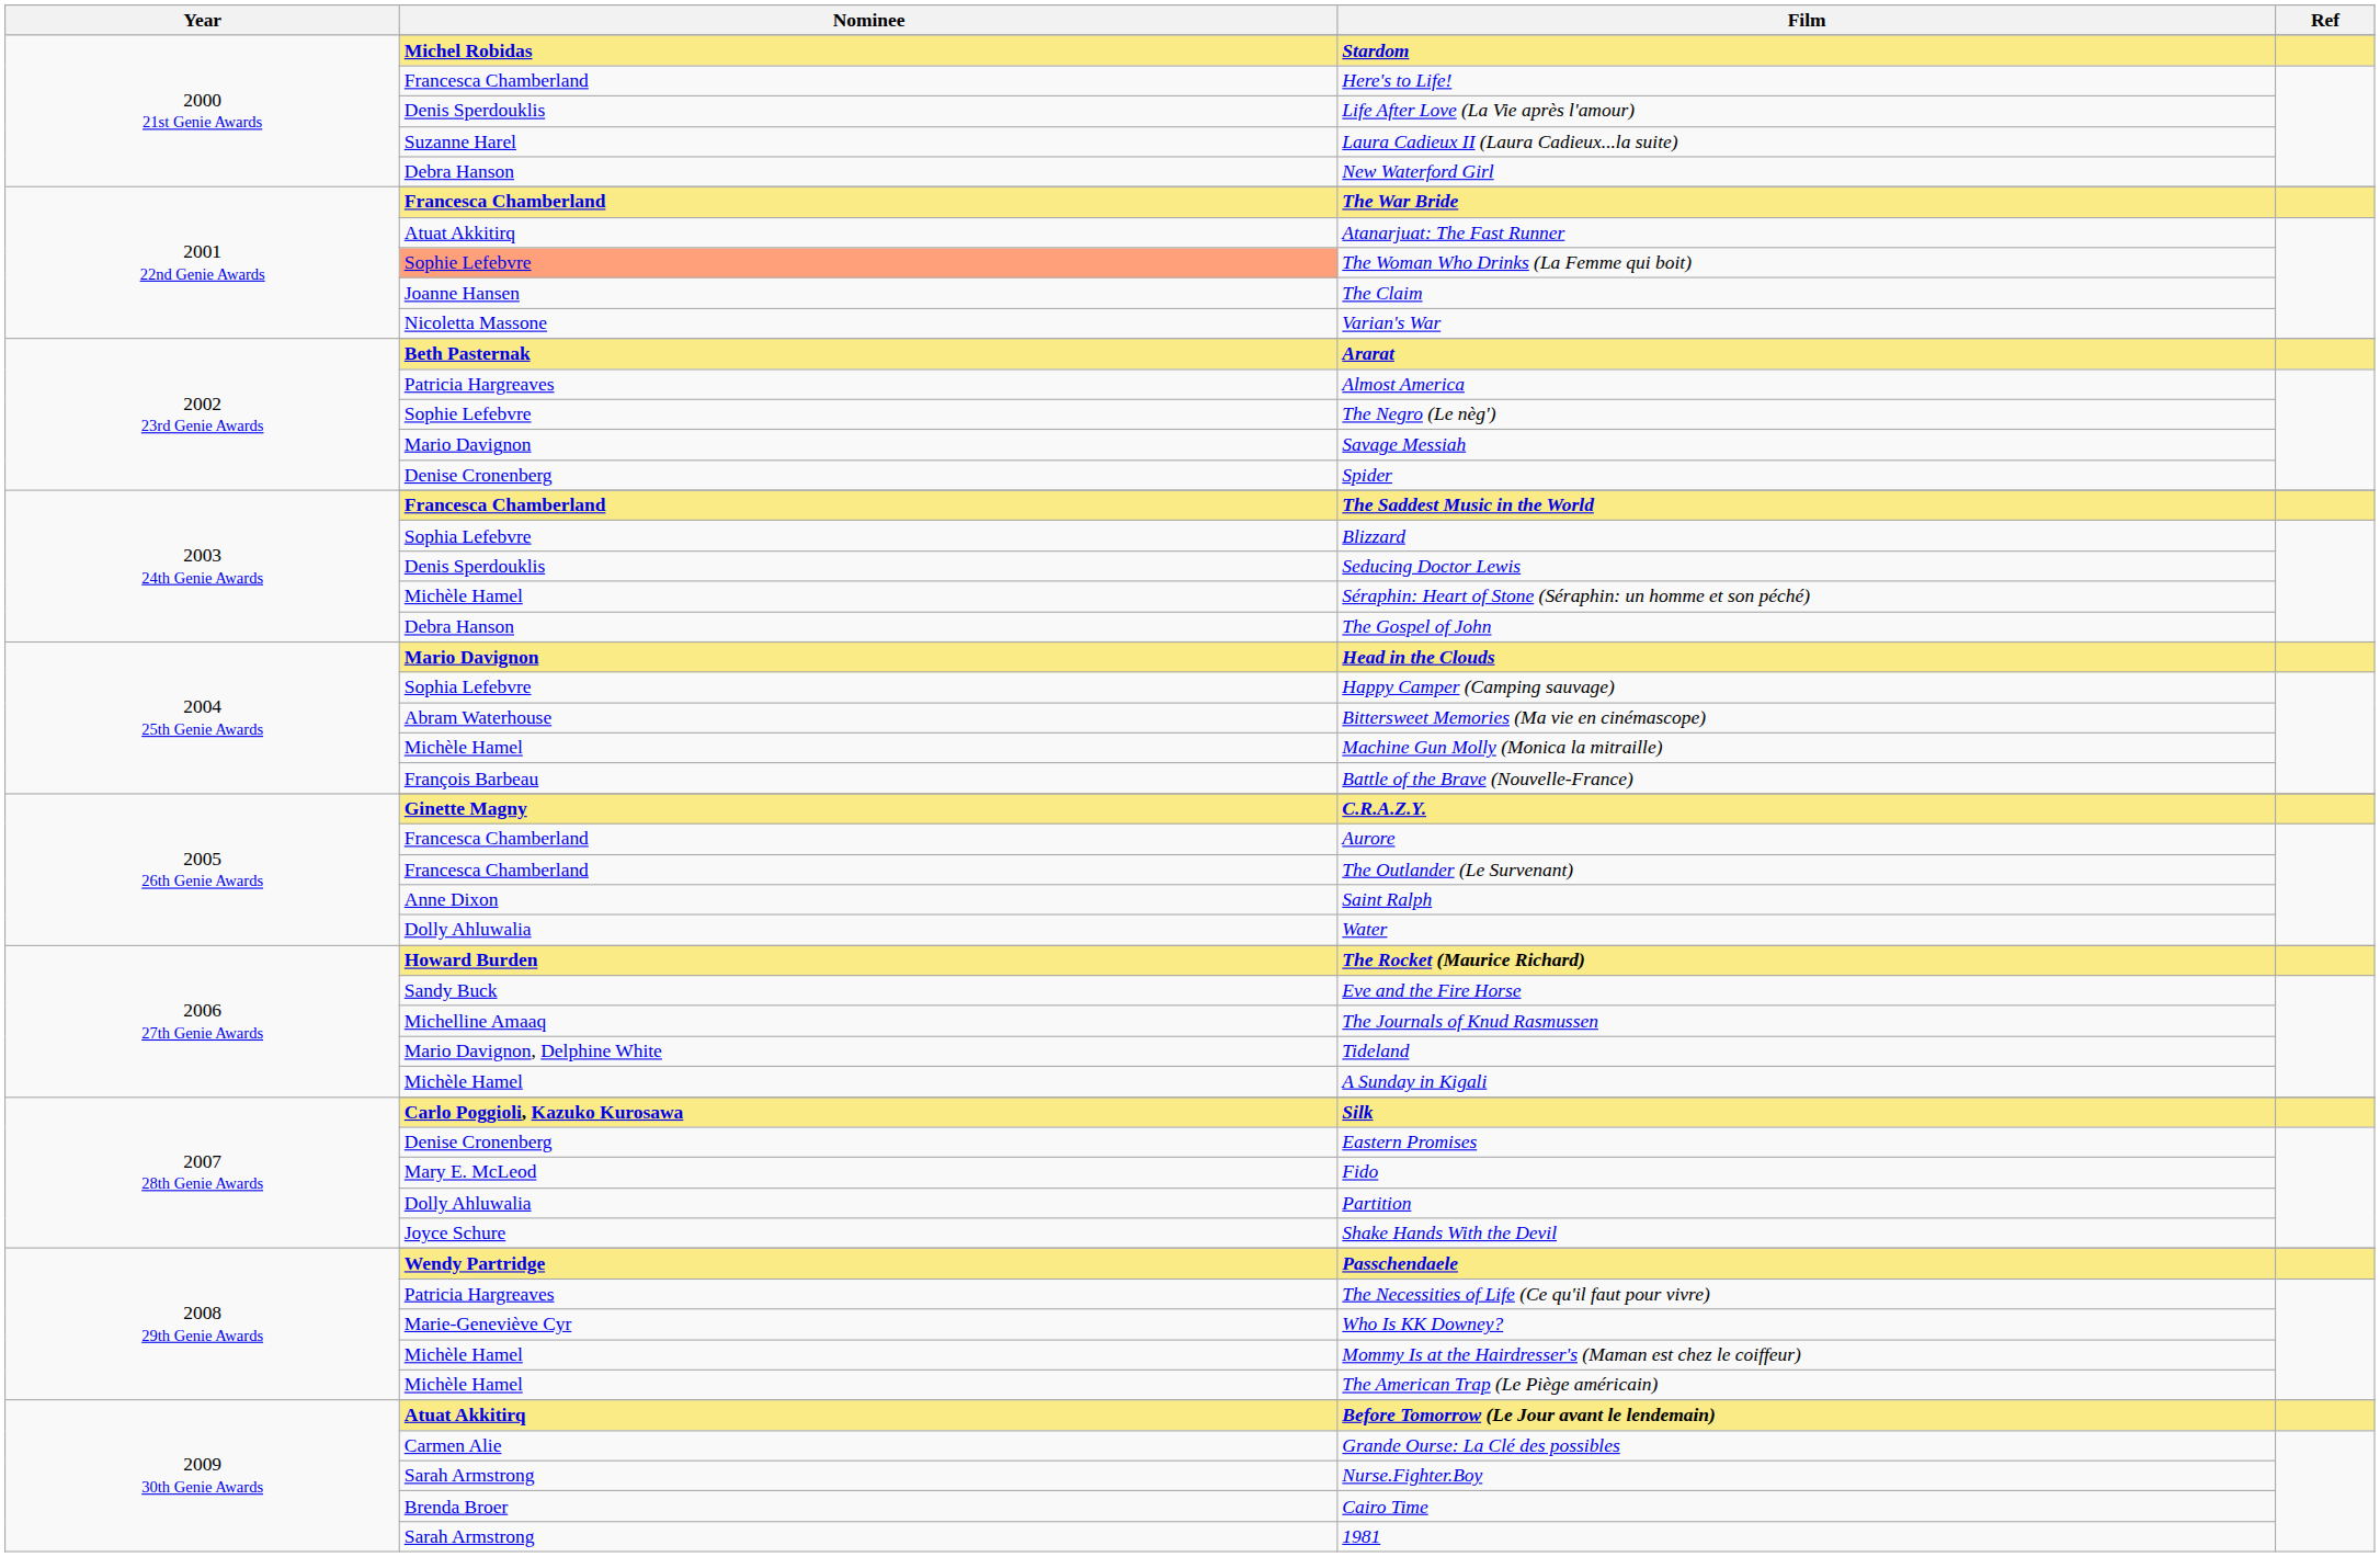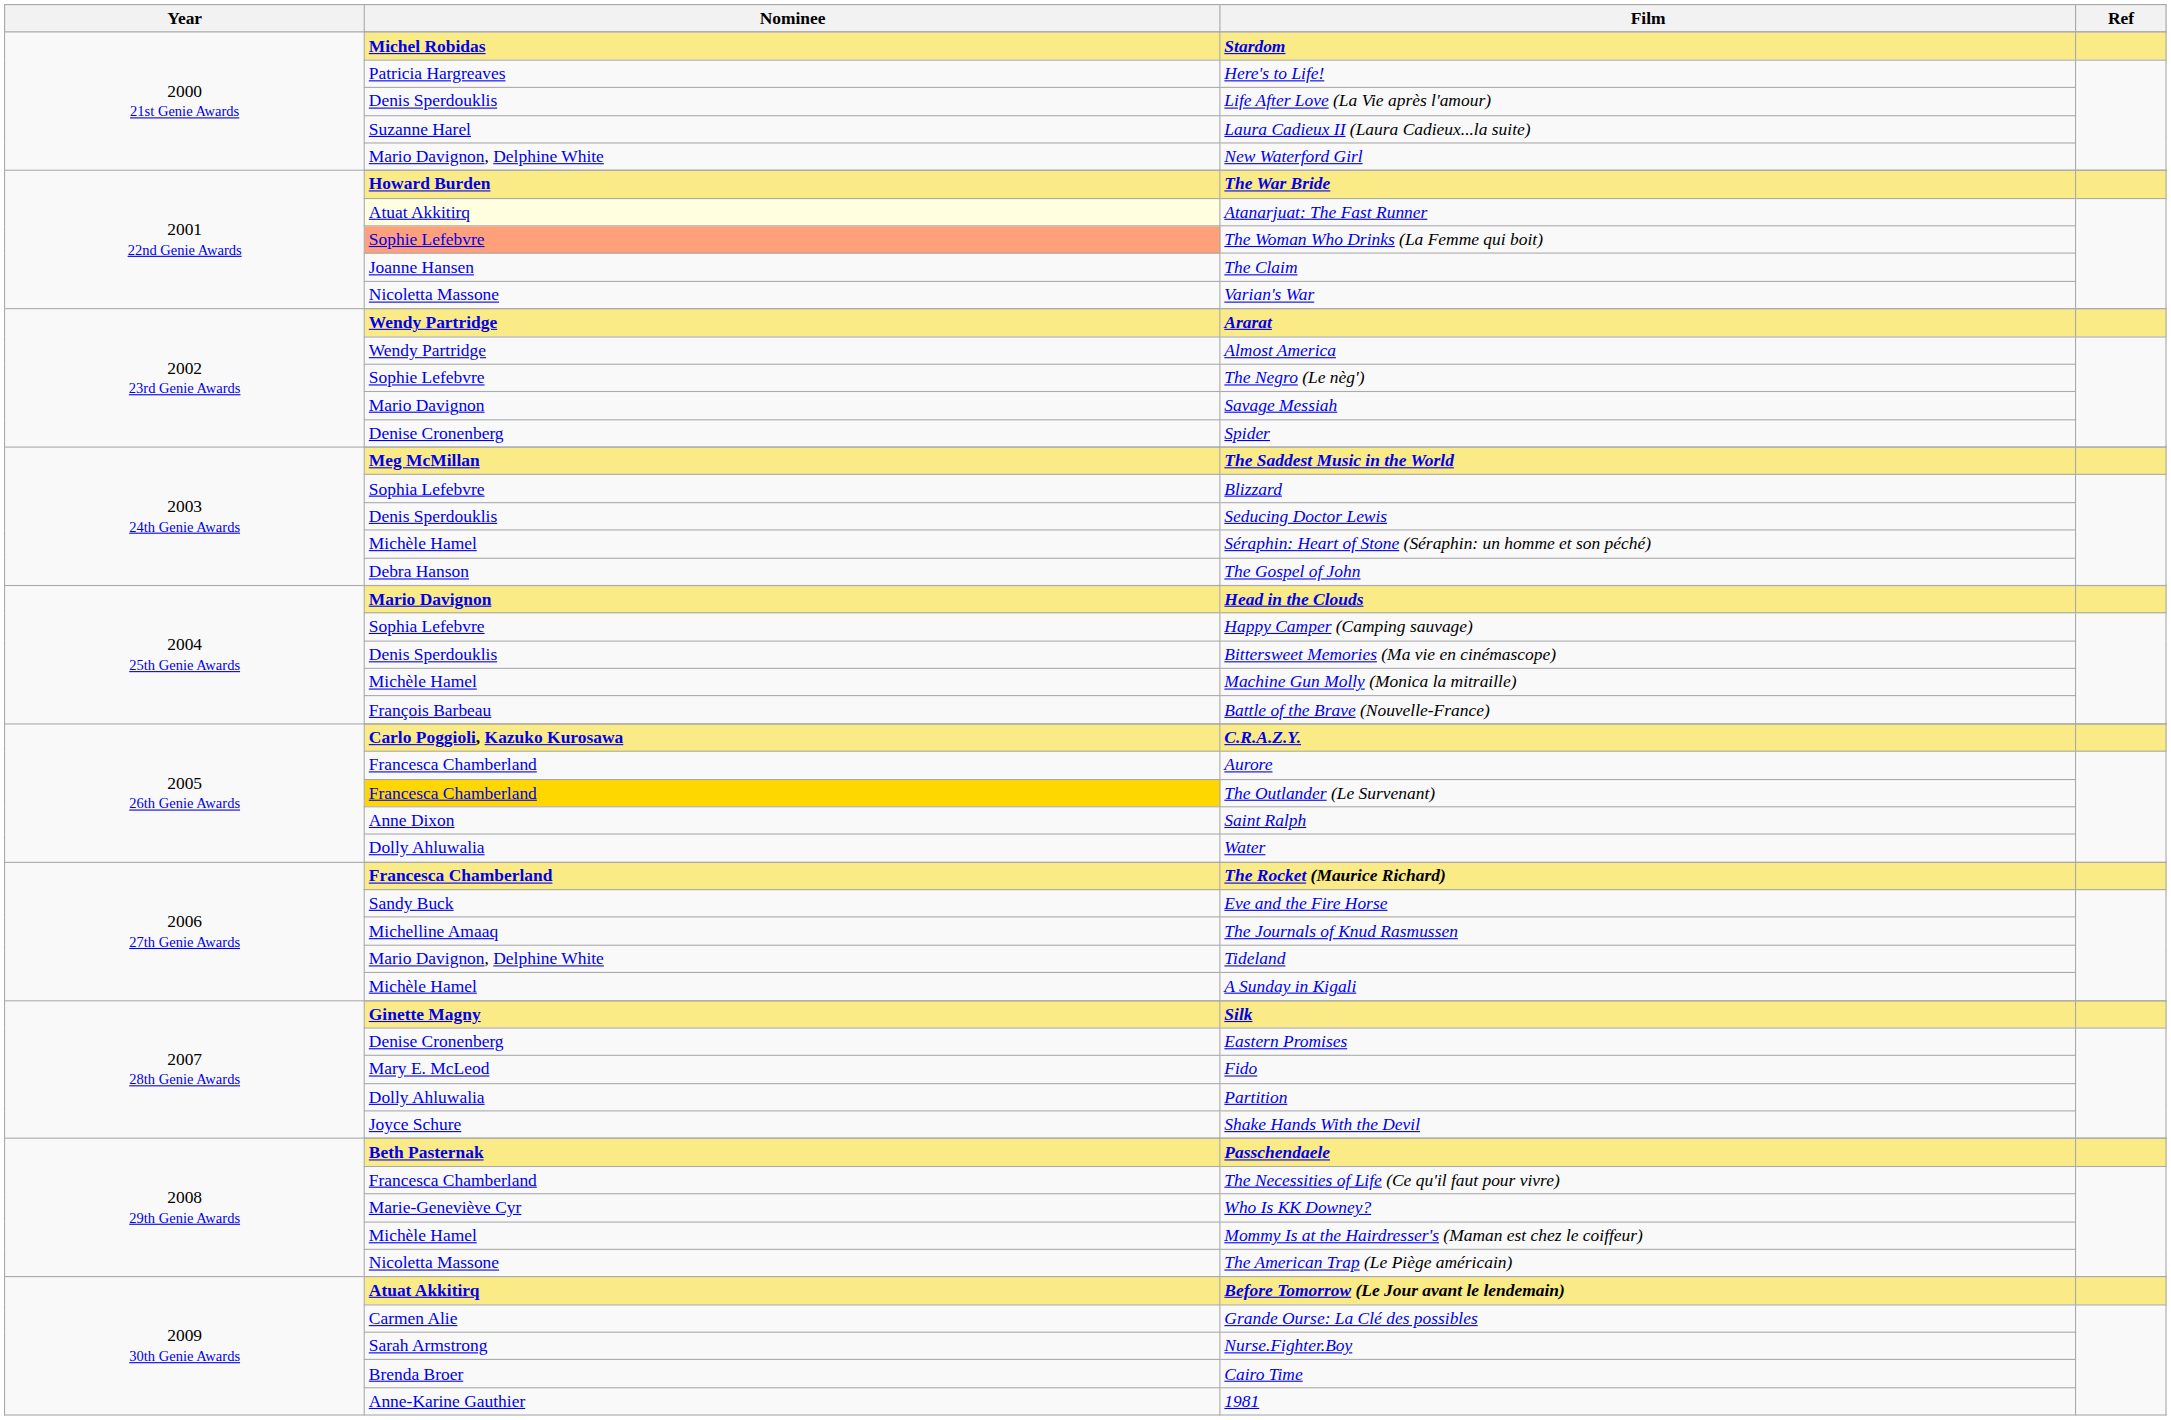 <table class="wikitable" style="width:100%;">
 <tr style="background:#bebebe;">
 <th style="width:8%;">Year</th>
 <th style="width:19%;">Nominee</th>
 <th style="width:19%;">Film</th>
 <th style="width:2%;">Ref</th>
 </tr>
 <tr>
 <td rowspan="6" align="center">2000 <br> <small><a href='#'>21st Genie Awards</a></small></td>
 </tr>
 <tr style="background:#FAEB86;">
 <td><strong><a href='#'>Michel Robidas</a></strong></td>
 <td><strong><em><a href='#'>Stardom</a></em></strong></td>
 <td></td>
 </tr>
 <tr>
-<td><a href='#'>Francesca Chamberland</a></td>
+<td><a href='#'>Patricia Hargreaves</a></td>
 <td><em><a href='#'>Here's to Life!</a></em></td>
 <td rowspan=4></td>
 </tr>
 <tr>
 <td><a href='#'>Denis Sperdouklis</a></td>
 <td><em><a href='#'>Life After Love</a> (La Vie après l'amour)</em></td>
 </tr>
 <tr>
 <td><a href='#'>Suzanne Harel</a></td>
 <td><em><a href='#'>Laura Cadieux II</a> (Laura Cadieux...la suite)</em></td>
 </tr>
 <tr>
-<td><a href='#'>Debra Hanson</a></td>
+<td><a href='#'>Mario Davignon</a>, <a href='#'>Delphine White</a></td>
 <td><em><a href='#'>New Waterford Girl</a></em></td>
 </tr>
 <tr>
 <td rowspan="6" align="center">2001 <br> <small><a href='#'>22nd Genie Awards</a></small></td>
 </tr>
 <tr style="background:#FAEB86;">
-<td><strong><a href='#'>Francesca Chamberland</a></strong></td>
+<td><strong><a href='#'>Howard Burden</a></strong></td>
 <td><strong><em><a href='#'>The War Bride</a></em></strong></td>
 <td></td>
 </tr>
 <tr>
-<td><a href='#'>Atuat Akkitirq</a></td>
+<td style="background: lightyellow;"><a href='#'>Atuat Akkitirq</a></td>
 <td><em><a href='#'>Atanarjuat: The Fast Runner</a></em></td>
 <td rowspan=4></td>
 </tr>
 <tr>
 <td style="background: lightsalmon;"><a href='#'>Sophie Lefebvre</a></td>
 <td><em><a href='#'>The Woman Who Drinks</a> (La Femme qui boit)</em></td>
 </tr>
 <tr>
 <td><a href='#'>Joanne Hansen</a></td>
 <td><em><a href='#'>The Claim</a></em></td>
 </tr>
 <tr>
 <td><a href='#'>Nicoletta Massone</a></td>
 <td><em><a href='#'>Varian's War</a></em></td>
 </tr>
 <tr>
 <td rowspan="6" align="center">2002 <br> <small><a href='#'>23rd Genie Awards</a></small></td>
 </tr>
 <tr style="background:#FAEB86;">
-<td><strong><a href='#'>Beth Pasternak</a></strong></td>
+<td><strong><a href='#'>Wendy Partridge</a></strong></td>
 <td><strong><em><a href='#'>Ararat</a></em></strong></td>
 <td></td>
 </tr>
 <tr>
-<td><a href='#'>Patricia Hargreaves</a></td>
+<td><a href='#'>Wendy Partridge</a></td>
 <td><em><a href='#'>Almost America</a></em></td>
 <td rowspan=4></td>
 </tr>
 <tr>
 <td><a href='#'>Sophie Lefebvre</a></td>
 <td><em><a href='#'>The Negro</a> (Le nèg')</em></td>
 </tr>
 <tr>
 <td><a href='#'>Mario Davignon</a></td>
 <td><em><a href='#'>Savage Messiah</a></em></td>
 </tr>
 <tr>
 <td><a href='#'>Denise Cronenberg</a></td>
 <td><em><a href='#'>Spider</a></em></td>
 </tr>
 <tr>
 <td rowspan="6" align="center">2003 <br> <small><a href='#'>24th Genie Awards</a></small></td>
 </tr>
 <tr style="background:#FAEB86;">
-<td><strong><a href='#'>Francesca Chamberland</a></strong></td>
+<td><strong><a href='#'>Meg McMillan</a></strong></td>
 <td><strong><em><a href='#'>The Saddest Music in the World</a></em></strong></td>
 <td></td>
 </tr>
 <tr>
 <td><a href='#'>Sophia Lefebvre</a></td>
 <td><em><a href='#'>Blizzard</a></em></td>
 <td rowspan=4></td>
 </tr>
 <tr>
 <td><a href='#'>Denis Sperdouklis</a></td>
 <td><em><a href='#'>Seducing Doctor Lewis</a></em></td>
 </tr>
 <tr>
 <td><a href='#'>Michèle Hamel</a></td>
 <td><em><a href='#'>Séraphin: Heart of Stone</a> (Séraphin: un homme et son péché)</em></td>
 </tr>
 <tr>
 <td><a href='#'>Debra Hanson</a></td>
 <td><em><a href='#'>The Gospel of John</a></em></td>
 </tr>
 <tr>
 <td rowspan="6" align="center">2004 <br> <small><a href='#'>25th Genie Awards</a></small></td>
 </tr>
 <tr style="background:#FAEB86;">
 <td><strong><a href='#'>Mario Davignon</a></strong></td>
 <td><strong><em><a href='#'>Head in the Clouds</a></em></strong></td>
 <td></td>
 </tr>
 <tr>
 <td><a href='#'>Sophia Lefebvre</a></td>
 <td><em><a href='#'>Happy Camper</a> (Camping sauvage)</em></td>
 <td rowspan=4></td>
 </tr>
 <tr>
-<td><a href='#'>Abram Waterhouse</a></td>
+<td><a href='#'>Denis Sperdouklis</a></td>
 <td><em><a href='#'>Bittersweet Memories</a> (Ma vie en cinémascope)</em></td>
 </tr>
 <tr>
 <td><a href='#'>Michèle Hamel</a></td>
 <td><em><a href='#'>Machine Gun Molly</a> (Monica la mitraille)</em></td>
 </tr>
 <tr>
 <td><a href='#'>François Barbeau</a></td>
 <td><em><a href='#'>Battle of the Brave</a> (Nouvelle-France)</em></td>
 </tr>
 <tr>
 <td rowspan="6" align="center">2005 <br> <small><a href='#'>26th Genie Awards</a></small></td>
 </tr>
 <tr style="background:#FAEB86;">
-<td><strong><a href='#'>Ginette Magny</a></strong></td>
+<td><strong><a href='#'>Carlo Poggioli</a>, <a href='#'>Kazuko Kurosawa</a></strong></td>
 <td><strong><em><a href='#'>C.R.A.Z.Y.</a></em></strong></td>
 <td></td>
 </tr>
 <tr>
 <td><a href='#'>Francesca Chamberland</a></td>
 <td><em><a href='#'>Aurore</a></em></td>
 <td rowspan=4></td>
 </tr>
 <tr>
-<td><a href='#'>Francesca Chamberland</a></td>
+<td style="background: gold;"><a href='#'>Francesca Chamberland</a></td>
 <td><em><a href='#'>The Outlander</a> (Le Survenant)</em></td>
 </tr>
 <tr>
 <td><a href='#'>Anne Dixon</a></td>
 <td><em><a href='#'>Saint Ralph</a></em></td>
 </tr>
 <tr>
 <td><a href='#'>Dolly Ahluwalia</a></td>
 <td><em><a href='#'>Water</a></em></td>
 </tr>
 <tr>
 <td rowspan="6" align="center">2006 <br> <small><a href='#'>27th Genie Awards</a></small></td>
 </tr>
 <tr style="background:#FAEB86;">
-<td><strong><a href='#'>Howard Burden</a></strong></td>
+<td><strong><a href='#'>Francesca Chamberland</a></strong></td>
 <td><strong><em><a href='#'>The Rocket</a> (Maurice Richard)</em></strong></td>
 <td></td>
 </tr>
 <tr>
 <td><a href='#'>Sandy Buck</a></td>
 <td><em><a href='#'>Eve and the Fire Horse</a></em></td>
 <td rowspan=4></td>
 </tr>
 <tr>
 <td><a href='#'>Michelline Amaaq</a></td>
 <td><em><a href='#'>The Journals of Knud Rasmussen</a></em></td>
 </tr>
 <tr>
 <td><a href='#'>Mario Davignon</a>, <a href='#'>Delphine White</a></td>
 <td><em><a href='#'>Tideland</a></em></td>
 </tr>
 <tr>
 <td><a href='#'>Michèle Hamel</a></td>
 <td><em><a href='#'>A Sunday in Kigali</a></em></td>
 </tr>
 <tr>
 <td rowspan="6" align="center">2007 <br> <small><a href='#'>28th Genie Awards</a></small></td>
 </tr>
 <tr style="background:#FAEB86;">
-<td><strong><a href='#'>Carlo Poggioli</a>, <a href='#'>Kazuko Kurosawa</a></strong></td>
+<td><strong><a href='#'>Ginette Magny</a></strong></td>
 <td><strong><em><a href='#'>Silk</a></em></strong></td>
 <td></td>
 </tr>
 <tr>
 <td><a href='#'>Denise Cronenberg</a></td>
 <td><em><a href='#'>Eastern Promises</a></em></td>
 <td rowspan=4></td>
 </tr>
 <tr>
 <td><a href='#'>Mary E. McLeod</a></td>
 <td><em><a href='#'>Fido</a></em></td>
 </tr>
 <tr>
 <td><a href='#'>Dolly Ahluwalia</a></td>
 <td><em><a href='#'>Partition</a></em></td>
 </tr>
 <tr>
 <td><a href='#'>Joyce Schure</a></td>
 <td><em><a href='#'>Shake Hands With the Devil</a></em></td>
 </tr>
 <tr>
 <td rowspan="6" align="center">2008 <br> <small><a href='#'>29th Genie Awards</a></small></td>
 </tr>
 <tr style="background:#FAEB86;">
-<td><strong><a href='#'>Wendy Partridge</a></strong></td>
+<td><strong><a href='#'>Beth Pasternak</a></strong></td>
 <td><strong><em><a href='#'>Passchendaele</a></em></strong></td>
 <td></td>
 </tr>
 <tr>
-<td><a href='#'>Patricia Hargreaves</a></td>
+<td><a href='#'>Francesca Chamberland</a></td>
 <td><em><a href='#'>The Necessities of Life</a> (Ce qu'il faut pour vivre)</em></td>
 <td rowspan=4></td>
 </tr>
 <tr>
 <td><a href='#'>Marie-Geneviève Cyr</a></td>
 <td><em><a href='#'>Who Is KK Downey?</a></em></td>
 </tr>
 <tr>
 <td><a href='#'>Michèle Hamel</a></td>
 <td><em><a href='#'>Mommy Is at the Hairdresser's</a> (Maman est chez le coiffeur)</em></td>
 </tr>
 <tr>
-<td><a href='#'>Michèle Hamel</a></td>
+<td><a href='#'>Nicoletta Massone</a></td>
 <td><em><a href='#'>The American Trap</a> (Le Piège américain)</em></td>
 </tr>
 <tr>
 <td rowspan="6" align="center">2009 <br> <small><a href='#'>30th Genie Awards</a></small></td>
 </tr>
 <tr style="background:#FAEB86;">
 <td><strong><a href='#'>Atuat Akkitirq</a></strong></td>
 <td><strong><em><a href='#'>Before Tomorrow</a> (Le Jour avant le lendemain)</em></strong></td>
 <td></td>
 </tr>
 <tr>
 <td><a href='#'>Carmen Alie</a></td>
 <td><em><a href='#'>Grande Ourse: La Clé des possibles</a></em></td>
 <td rowspan=4></td>
 </tr>
 <tr>
 <td><a href='#'>Sarah Armstrong</a></td>
 <td><em><a href='#'>Nurse.Fighter.Boy</a></em></td>
 </tr>
 <tr>
 <td><a href='#'>Brenda Broer</a></td>
 <td><em><a href='#'>Cairo Time</a></em></td>
 </tr>
 <tr>
-<td><a href='#'>Sarah Armstrong</a></td>
+<td><a href='#'>Anne-Karine Gauthier</a></td>
 <td><em><a href='#'>1981</a></em></td>
 </tr>
 </table>
